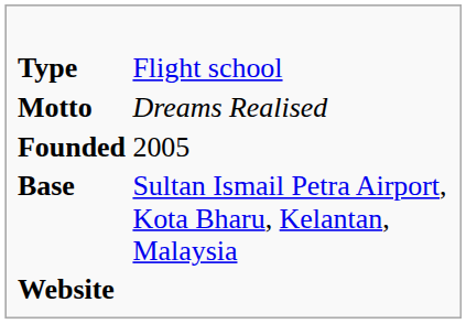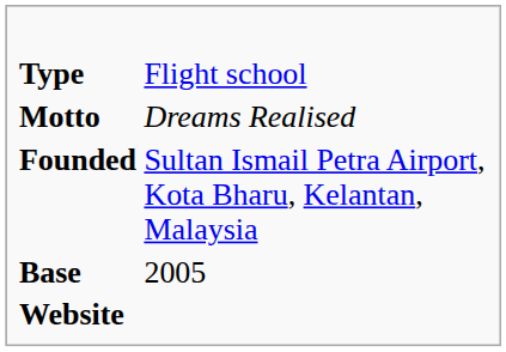 <table class="infobox" style="width:16em;">
 <tr>
 <td colspan=2 style="text-align:left; font-size:smaller;"><br></td>
 </tr>
 <tr>
 <td><strong>Type</strong></td>
 <td><a href='#'>Flight school</a></td>
 </tr>
 <tr>
 <td><strong>Motto</strong></td>
 <td><em>Dreams Realised</em></td>
 </tr>
 <tr>
 <td><strong>Founded</strong></td>
-<td>2005</td>
+<td><a href='#'>Sultan Ismail Petra Airport</a>, <a href='#'>Kota Bharu</a>, <a href='#'>Kelantan</a>, <a href='#'>Malaysia</a></td>
 </tr>
 <tr>
 <td><strong>Base</strong></td>
-<td><a href='#'>Sultan Ismail Petra Airport</a>, <a href='#'>Kota Bharu</a>, <a href='#'>Kelantan</a>, <a href='#'>Malaysia</a></td>
+<td>2005</td>
 </tr>
 <tr>
 <td><strong>Website</strong></td>
 <td></td>
 </tr>
 </table>
